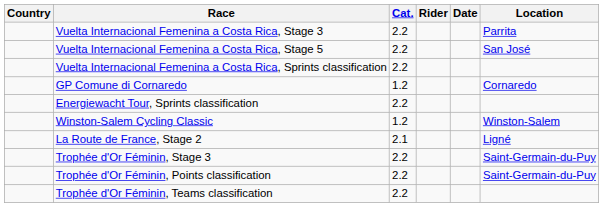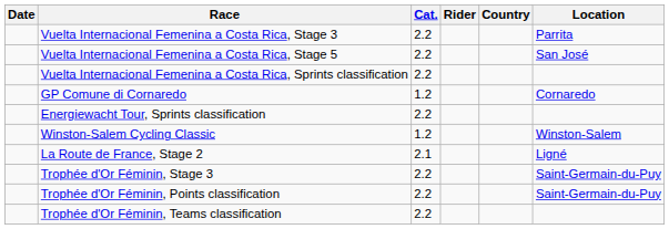 <table class="wikitable sortable">
 <tr>
-<th>Country</th>
+<th>Date</th>
 <th>Race</th>
 <th><a href='#'>Cat.</a></th>
 <th>Rider</th>
-<th>Date</th>
+<th>Country</th>
 <th>Location</th>
 </tr>
 <tr>
 <td></td>
 <td><a href='#'>Vuelta Internacional Femenina a Costa Rica</a>, Stage 3</td>
 <td>2.2</td>
 <td></td>
 <td></td>
 <td><a href='#'>Parrita</a></td>
 </tr>
 <tr>
 <td></td>
 <td><a href='#'>Vuelta Internacional Femenina a Costa Rica</a>, Stage 5</td>
 <td>2.2</td>
 <td></td>
 <td></td>
 <td><a href='#'>San José</a></td>
 </tr>
 <tr>
 <td></td>
 <td><a href='#'>Vuelta Internacional Femenina a Costa Rica</a>, Sprints classification</td>
 <td>2.2</td>
 <td></td>
 <td></td>
 <td></td>
 </tr>
 <tr>
 <td></td>
 <td><a href='#'>GP Comune di Cornaredo</a></td>
 <td>1.2</td>
 <td></td>
 <td></td>
 <td><a href='#'>Cornaredo</a></td>
 </tr>
 <tr>
 <td></td>
 <td><a href='#'>Energiewacht Tour</a>, Sprints classification</td>
 <td>2.2</td>
 <td></td>
 <td></td>
 <td></td>
 </tr>
 <tr>
 <td></td>
 <td><a href='#'>Winston-Salem Cycling Classic</a></td>
 <td>1.2</td>
 <td></td>
 <td></td>
 <td><a href='#'>Winston-Salem</a></td>
 </tr>
 <tr>
 <td></td>
 <td><a href='#'>La Route de France</a>, Stage 2</td>
 <td>2.1</td>
 <td></td>
 <td></td>
 <td><a href='#'>Ligné</a></td>
 </tr>
 <tr>
 <td></td>
 <td><a href='#'>Trophée d'Or Féminin</a>, Stage 3</td>
 <td>2.2</td>
 <td></td>
 <td></td>
 <td><a href='#'>Saint-Germain-du-Puy</a></td>
 </tr>
 <tr>
 <td></td>
 <td><a href='#'>Trophée d'Or Féminin</a>, Points classification</td>
 <td>2.2</td>
 <td></td>
 <td></td>
 <td><a href='#'>Saint-Germain-du-Puy</a></td>
 </tr>
 <tr>
 <td></td>
 <td><a href='#'>Trophée d'Or Féminin</a>, Teams classification</td>
 <td>2.2</td>
 <td align="center"></td>
 <td></td>
 <td></td>
 </tr>
 </table>
